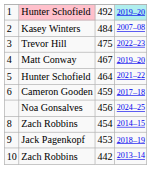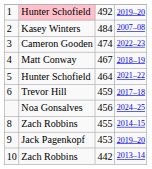 <table class="wikitable">
 <tr>
 </tr>
 <tr>
 <td>1</td>
 <td style="background: pink;">Hunter Schofield</td>
 <td>492</td>
-<td style="background: paleturquoise; font-size:80%;"><a href='#'>2019–20</a></td>
+<td style="font-size:80%;"><a href='#'>2019–20</a></td>
 </tr>
 <tr>
 <td>2</td>
 <td>Kasey Winters</td>
 <td>484</td>
 <td style="font-size:80%;"><a href='#'>2007–08</a></td>
 </tr>
 <tr>
 <td>3</td>
-<td>Trevor Hill</td>
-<td>475</td>
+<td>Cameron Gooden</td>
+<td>474</td>
 <td style="font-size:80%;"><a href='#'>2022–23</a></td>
 </tr>
 <tr>
 <td>4</td>
 <td>Matt Conway</td>
 <td>467</td>
-<td style="font-size:80%;"><a href='#'>2019–20</a></td>
+<td style="font-size:80%;"><a href='#'>2018–19</a></td>
 </tr>
 <tr>
 <td>5</td>
 <td>Hunter Schofield</td>
 <td>464</td>
 <td style="font-size:80%;"><a href='#'>2021–22</a></td>
 </tr>
 <tr>
 <td>6</td>
-<td>Cameron Gooden</td>
+<td>Trevor Hill</td>
 <td>459</td>
 <td style="font-size:80%;"><a href='#'>2017–18</a></td>
 </tr>
 <tr>
 <td></td>
 <td>Noa Gonsalves</td>
 <td>456</td>
 <td style="font-size:80%;"><a href='#'>2024–25</a></td>
 </tr>
 <tr>
 <td>8</td>
 <td>Zach Robbins</td>
-<td>454</td>
+<td>455</td>
 <td style="font-size:80%;"><a href='#'>2014–15</a></td>
 </tr>
 <tr>
 <td>9</td>
 <td>Jack Pagenkopf</td>
 <td>453</td>
-<td style="font-size:80%;"><a href='#'>2018–19</a></td>
+<td style="font-size:80%;"><a href='#'>2019–20</a></td>
 </tr>
 <tr>
 <td>10</td>
 <td>Zach Robbins</td>
 <td>442</td>
 <td style="font-size:80%;"><a href='#'>2013–14</a></td>
 </tr>
 </table>
